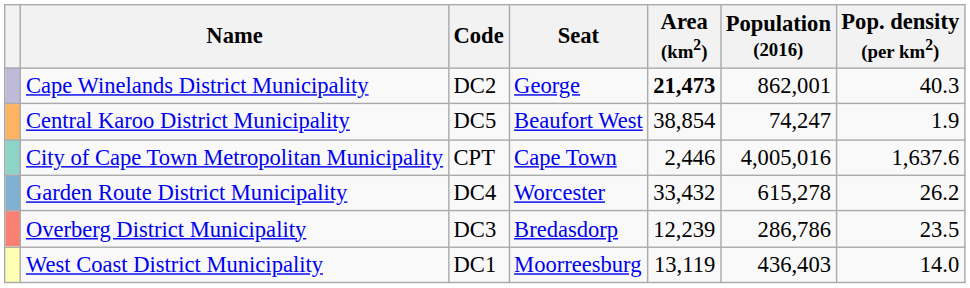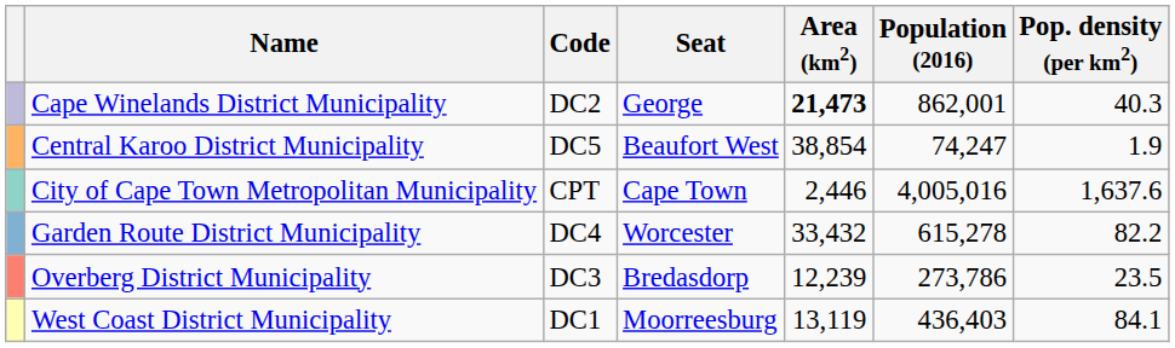 <table class="wikitable sortable">
 <tr>
 <th class="unsortable"> </th>
 <th>Name</th>
 <th>Code</th>
 <th>Seat</th>
 <th>Area<br><small>(km<sup>2</sup>)</small></th>
 <th>Population<br><small>(2016)</small></th>
 <th>Pop. density<br><small>(per km<sup>2</sup>)</small></th>
 </tr>
 <tr>
 <td style="text-align:center;background-color:#BEBADA"></td>
 <td><a href='#'>Cape Winelands District Municipality</a></td>
 <td>DC2</td>
 <td><a href='#'>George</a></td>
 <td style="text-align:right"><strong>21,473</strong></td>
 <td style="text-align:right">862,001</td>
 <td style="text-align:right">40.3</td>
 </tr>
 <tr>
 <td style="text-align:center;background-color:#FDB462"></td>
 <td><a href='#'>Central Karoo District Municipality</a></td>
 <td>DC5</td>
 <td><a href='#'>Beaufort West</a></td>
 <td style="text-align:right">38,854</td>
 <td style="text-align:right">74,247</td>
 <td style="text-align:right">1.9</td>
 </tr>
 <tr>
 <td style="text-align:center;background-color:#8DD3C7"></td>
 <td><a href='#'>City of Cape Town Metropolitan Municipality</a></td>
 <td>CPT</td>
 <td><a href='#'>Cape Town</a></td>
 <td style="text-align:right">2,446</td>
 <td style="text-align:right">4,005,016</td>
 <td style="text-align:right">1,637.6</td>
 </tr>
 <tr>
 <td style="text-align:center;background-color:#80B1D3"></td>
 <td><a href='#'>Garden Route District Municipality</a></td>
 <td>DC4</td>
 <td><a href='#'>Worcester</a></td>
 <td style="text-align:right">33,432</td>
 <td style="text-align:right">615,278</td>
-<td style="text-align:right">26.2</td>
+<td style="text-align:right">82.2</td>
 </tr>
 <tr>
 <td style="text-align:center;background-color:#FB8072"></td>
 <td><a href='#'>Overberg District Municipality</a></td>
 <td>DC3</td>
 <td><a href='#'>Bredasdorp</a></td>
 <td style="text-align:right">12,239</td>
-<td style="text-align:right">286,786</td>
+<td style="text-align:right">273,786</td>
 <td style="text-align:right">23.5</td>
 </tr>
 <tr>
 <td style="text-align:center;background-color:#FFFFB3"></td>
 <td><a href='#'>West Coast District Municipality</a></td>
 <td>DC1</td>
 <td><a href='#'>Moorreesburg</a></td>
 <td style="text-align:right">13,119</td>
 <td style="text-align:right">436,403</td>
-<td style="text-align:right">14.0</td>
+<td style="text-align:right">84.1</td>
 </tr>
 </table>
